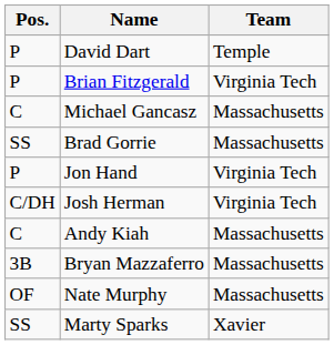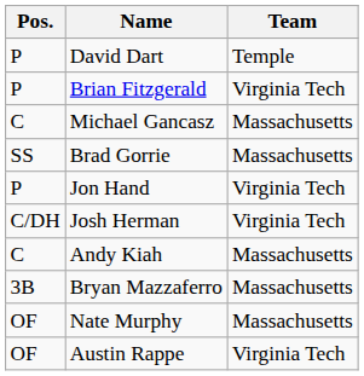 <table class=wikitable>
 <tr>
 <th>Pos.</th>
 <th>Name</th>
 <th>Team</th>
 </tr>
 <tr>
 <td>P</td>
 <td>David Dart</td>
 <td>Temple</td>
 </tr>
 <tr>
 <td>P</td>
 <td><a href='#'>Brian Fitzgerald</a></td>
 <td>Virginia Tech</td>
 </tr>
 <tr>
 <td>C</td>
 <td>Michael Gancasz</td>
 <td>Massachusetts</td>
 </tr>
 <tr>
 <td>SS</td>
 <td>Brad Gorrie</td>
 <td>Massachusetts</td>
 </tr>
 <tr>
 <td>P</td>
 <td>Jon Hand</td>
 <td>Virginia Tech</td>
 </tr>
 <tr>
 <td>C/DH</td>
 <td>Josh Herman</td>
 <td>Virginia Tech</td>
 </tr>
 <tr>
 <td>C</td>
 <td>Andy Kiah</td>
 <td>Massachusetts</td>
 </tr>
 <tr>
 <td>3B</td>
 <td>Bryan Mazzaferro</td>
 <td>Massachusetts</td>
 </tr>
 <tr>
 <td>OF</td>
 <td>Nate Murphy</td>
 <td>Massachusetts</td>
 </tr>
 <tr>
-<td>SS</td>
-<td>Marty Sparks</td>
-<td>Xavier</td>
+<td>OF</td>
+<td>Austin Rappe</td>
+<td>Virginia Tech</td>
 </tr>
 </table>
